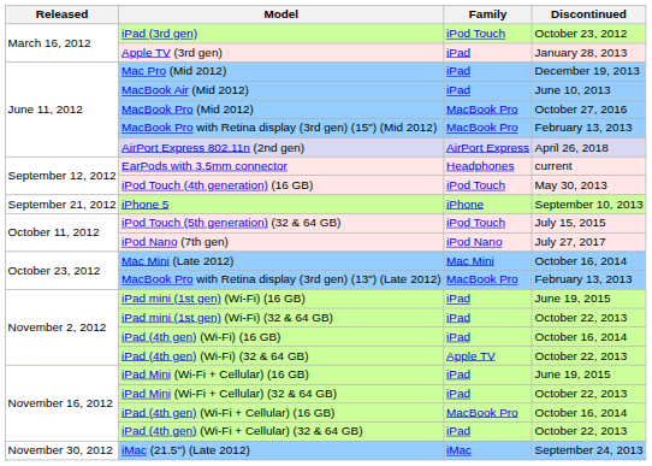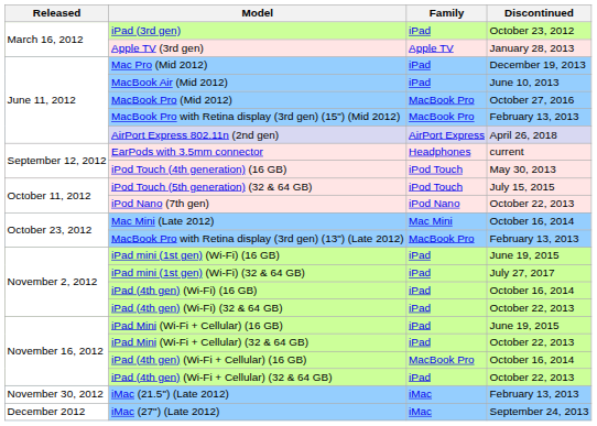 <table class="wikitable sortable">
 <tr>
 <th>Released</th>
 <th>Model</th>
 <th>Family</th>
 <th>Discontinued</th>
 </tr>
 <tr bgcolor=#CCFF99>
 <td rowspan=2 bgcolor=#FFF>March 16, 2012</td>
 <td><a href='#'>iPad (3rd gen)</a></td>
-<td><a href='#'>iPod Touch</a></td>
+<td><a href='#'>iPad</a></td>
 <td>October 23, 2012</td>
 </tr>
 <tr bgcolor=#FFE5E5>
 <td><a href='#'>Apple TV</a> (3rd gen)</td>
-<td><a href='#'>iPad</a></td>
+<td><a href='#'>Apple TV</a></td>
 <td>January 28, 2013</td>
 </tr>
 <tr bgcolor=#95CEFE>
 <td rowspan=5 bgcolor=#FFF>June 11, 2012</td>
 <td><a href='#'>Mac Pro</a> (Mid 2012)</td>
 <td><a href='#'>iPad</a></td>
 <td>December 19, 2013</td>
 </tr>
 <tr bgcolor=#95CEFE>
 <td><a href='#'>MacBook Air</a> (Mid 2012)</td>
 <td><a href='#'>iPad</a></td>
 <td>June 10, 2013</td>
 </tr>
 <tr bgcolor=#95CEFE>
 <td><a href='#'>MacBook Pro</a> (Mid 2012)</td>
 <td><a href='#'>MacBook Pro</a></td>
 <td>October 27, 2016</td>
 </tr>
 <tr bgcolor=#95CEFE>
 <td><a href='#'>MacBook Pro</a> with Retina display (3rd gen) (15") (Mid 2012)</td>
 <td><a href='#'>MacBook Pro</a></td>
 <td>February 13, 2013</td>
 </tr>
 <tr bgcolor=#D8D8F2>
 <td><a href='#'>AirPort Express 802.11n</a> (2nd gen)</td>
 <td><a href='#'>AirPort Express</a></td>
 <td>April 26, 2018</td>
 </tr>
 <tr bgcolor=#FFE5E5>
 <td rowspan=2 bgcolor=#FFF>September 12, 2012</td>
 <td><a href='#'>EarPods with 3.5mm connector</a></td>
 <td><a href='#'>Headphones</a></td>
 <td>current</td>
 </tr>
 <tr bgcolor=#FFE5E5>
 <td><a href='#'>iPod Touch (4th generation)</a> (16 GB)</td>
 <td><a href='#'>iPod Touch</a></td>
 <td>May 30, 2013</td>
 </tr>
-<tr bgcolor=#CCFF99>
-<td bgcolor=#FFF>September 21, 2012</td>
-<td><a href='#'>iPhone 5</a></td>
-<td><a href='#'>iPhone</a></td>
-<td>September 10, 2013</td>
-</tr>
 <tr bgcolor=#FFE5E5>
 <td rowspan=2 bgcolor=#FFF>October 11, 2012</td>
 <td><a href='#'>iPod Touch (5th generation)</a> (32 & 64 GB)</td>
 <td><a href='#'>iPod Touch</a></td>
 <td>July 15, 2015</td>
 </tr>
 <tr bgcolor=#FFE5E5>
 <td><a href='#'>iPod Nano</a> (7th gen)</td>
 <td><a href='#'>iPod Nano</a></td>
-<td>July 27, 2017</td>
+<td>October 22, 2013</td>
 </tr>
 <tr bgcolor=#95CEFE>
 <td rowspan=2 bgcolor=#FFF>October 23, 2012</td>
 <td><a href='#'>Mac Mini</a> (Late 2012)</td>
 <td><a href='#'>Mac Mini</a></td>
 <td>October 16, 2014</td>
 </tr>
 <tr bgcolor=#95CEFE>
 <td><a href='#'>MacBook Pro</a> with Retina display (3rd gen) (13") (Late 2012)</td>
 <td><a href='#'>MacBook Pro</a></td>
 <td>February 13, 2013</td>
 </tr>
 <tr bgcolor=#CCFF99>
 <td rowspan=4 bgcolor=#FFF>November 2, 2012</td>
 <td><a href='#'>iPad mini (1st gen)</a> (Wi-Fi) (16 GB)</td>
 <td><a href='#'>iPad</a></td>
 <td>June 19, 2015</td>
 </tr>
 <tr bgcolor=#CCFF99>
 <td><a href='#'>iPad mini (1st gen)</a> (Wi-Fi) (32 & 64 GB)</td>
 <td><a href='#'>iPad</a></td>
-<td>October 22, 2013</td>
+<td>July 27, 2017</td>
 </tr>
 <tr bgcolor=#CCFF99>
 <td><a href='#'>iPad (4th gen)</a> (Wi-Fi) (16 GB)</td>
 <td><a href='#'>iPad</a></td>
 <td>October 16, 2014</td>
 </tr>
 <tr bgcolor=#CCFF99>
 <td><a href='#'>iPad (4th gen)</a> (Wi-Fi) (32 & 64 GB)</td>
-<td><a href='#'>Apple TV</a></td>
+<td><a href='#'>iPad</a></td>
 <td>October 22, 2013</td>
 </tr>
 <tr bgcolor=#CCFF99>
 <td rowspan=4 bgcolor=#FFF>November 16, 2012</td>
 <td><a href='#'>iPad Mini</a> (Wi-Fi + Cellular) (16 GB)</td>
 <td><a href='#'>iPad</a></td>
 <td>June 19, 2015</td>
 </tr>
 <tr bgcolor=#CCFF99>
 <td><a href='#'>iPad Mini</a> (Wi-Fi + Cellular) (32 & 64 GB)</td>
 <td><a href='#'>iPad</a></td>
 <td>October 22, 2013</td>
 </tr>
 <tr bgcolor=#CCFF99>
 <td><a href='#'>iPad (4th gen)</a> (Wi-Fi + Cellular) (16 GB)</td>
 <td><a href='#'>MacBook Pro</a></td>
 <td>October 16, 2014</td>
 </tr>
 <tr bgcolor=#CCFF99>
 <td><a href='#'>iPad (4th gen)</a> (Wi-Fi + Cellular) (32 & 64 GB)</td>
 <td><a href='#'>iPad</a></td>
 <td>October 22, 2013</td>
 </tr>
 <tr bgcolor=#95CEFE>
 <td rowspan=1 bgcolor=#FFF>November 30, 2012</td>
 <td><a href='#'>iMac</a> (21.5") (Late 2012)</td>
 <td><a href='#'>iMac</a></td>
+<td>February 13, 2013</td>
+</tr>
+<tr bgcolor=#95CEFE>
+<td rowspan=1 bgcolor=#FFF>December 2012</td>
+<td><a href='#'>iMac</a> (27") (Late 2012)</td>
+<td><a href='#'>iMac</a></td>
 <td>September 24, 2013</td>
 </tr>
 </table>
